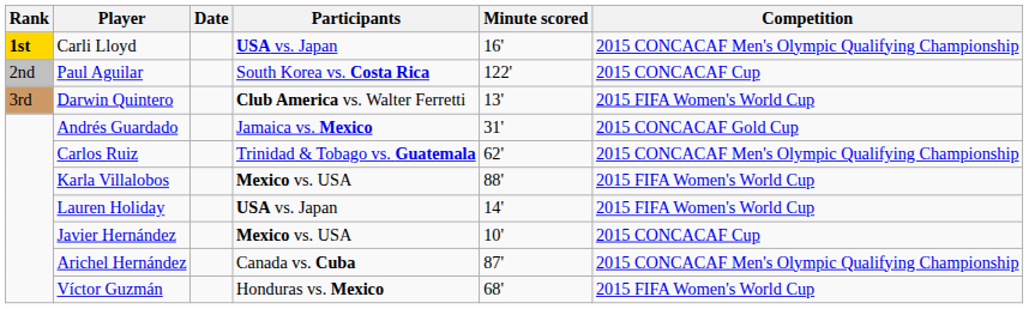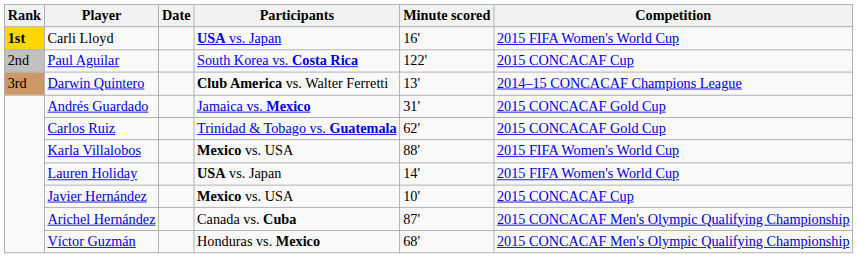 <table class="wikitable">
 <tr>
 <th>Rank</th>
 <th>Player</th>
 <th>Date</th>
 <th>Participants</th>
 <th>Minute scored</th>
 <th>Competition</th>
 </tr>
 <tr>
 <td scope=col style="background-color: gold"><strong>1st</strong></td>
 <td> Carli Lloyd</td>
 <td></td>
 <td><a href='#'><strong>USA</strong> vs. Japan</a></td>
 <td>16'</td>
-<td><a href='#'>2015 CONCACAF Men's Olympic Qualifying Championship</a></td>
+<td><a href='#'>2015 FIFA Women's World Cup</a></td>
 </tr>
 <tr>
 <td scope=col style="background-color: silver">2nd</td>
 <td> <a href='#'>Paul Aguilar</a></td>
 <td></td>
 <td><a href='#'>South Korea vs. <strong>Costa Rica</strong></a></td>
 <td>122'</td>
 <td><a href='#'>2015 CONCACAF Cup</a></td>
 </tr>
 <tr>
 <td scope=col style="background-color: #cc9966">3rd</td>
 <td> <a href='#'>Darwin Quintero</a></td>
 <td></td>
 <td><strong>Club America</strong> vs. Walter Ferretti</td>
 <td>13'</td>
-<td><a href='#'>2015 FIFA Women's World Cup</a></td>
+<td><a href='#'>2014–15 CONCACAF Champions League</a></td>
 </tr>
 <tr>
 <td rowspan="7"> </td>
 <td> <a href='#'>Andrés Guardado</a></td>
 <td></td>
 <td><a href='#'>Jamaica vs. <strong>Mexico</strong></a></td>
 <td>31'</td>
 <td><a href='#'>2015 CONCACAF Gold Cup</a></td>
 </tr>
 <tr>
 <td> <a href='#'>Carlos Ruiz</a></td>
 <td></td>
 <td><a href='#'>Trinidad & Tobago vs. <strong>Guatemala</strong></a></td>
 <td>62'</td>
-<td><a href='#'>2015 CONCACAF Men's Olympic Qualifying Championship</a></td>
+<td><a href='#'>2015 CONCACAF Gold Cup</a></td>
 </tr>
 <tr>
 <td> <a href='#'>Karla Villalobos</a></td>
 <td></td>
 <td><strong>Mexico</strong> vs. USA</td>
 <td>88'</td>
 <td><a href='#'>2015 FIFA Women's World Cup</a></td>
 </tr>
 <tr>
 <td> <a href='#'>Lauren Holiday</a></td>
 <td></td>
 <td><strong>USA</strong> vs. Japan</td>
 <td>14'</td>
 <td><a href='#'>2015 FIFA Women's World Cup</a></td>
 </tr>
 <tr>
 <td> <a href='#'>Javier Hernández</a></td>
 <td></td>
 <td><strong>Mexico</strong> vs. USA</td>
 <td>10'</td>
 <td><a href='#'>2015 CONCACAF Cup</a></td>
 </tr>
 <tr>
 <td> <a href='#'>Arichel Hernández</a></td>
 <td></td>
 <td>Canada vs. <strong>Cuba</strong></td>
 <td>87'</td>
 <td><a href='#'>2015 CONCACAF Men's Olympic Qualifying Championship</a></td>
 </tr>
 <tr>
 <td> <a href='#'>Víctor Guzmán</a></td>
 <td></td>
 <td>Honduras vs. <strong>Mexico</strong></td>
 <td>68'</td>
-<td><a href='#'>2015 FIFA Women's World Cup</a></td>
+<td><a href='#'>2015 CONCACAF Men's Olympic Qualifying Championship</a></td>
 </tr>
 </table>
